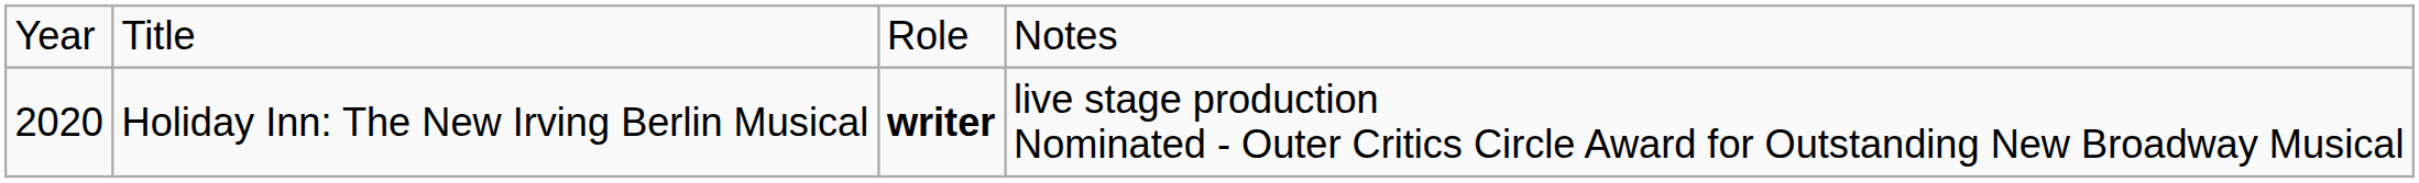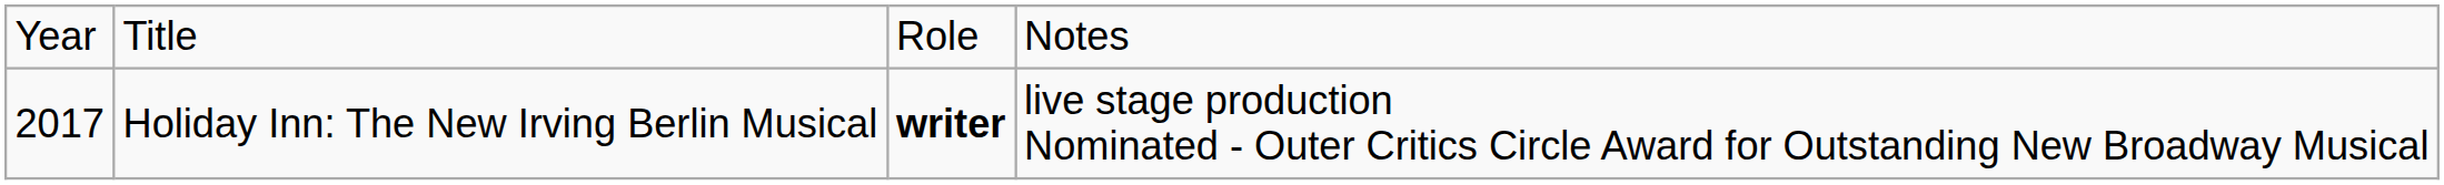 <table class="wikitable sortable">
 <tr>
 <td>Year</td>
 <td>Title</td>
 <td>Role</td>
 <td class="unsortable">Notes</td>
 </tr>
 <tr>
-<td>2020</td>
+<td>2017</td>
 <td>Holiday Inn: The New Irving Berlin Musical</td>
 <td><strong>writer</strong></td>
 <td>live stage production<br>Nominated - Outer Critics Circle Award for Outstanding New Broadway Musical</td>
 </tr>
 </table>
